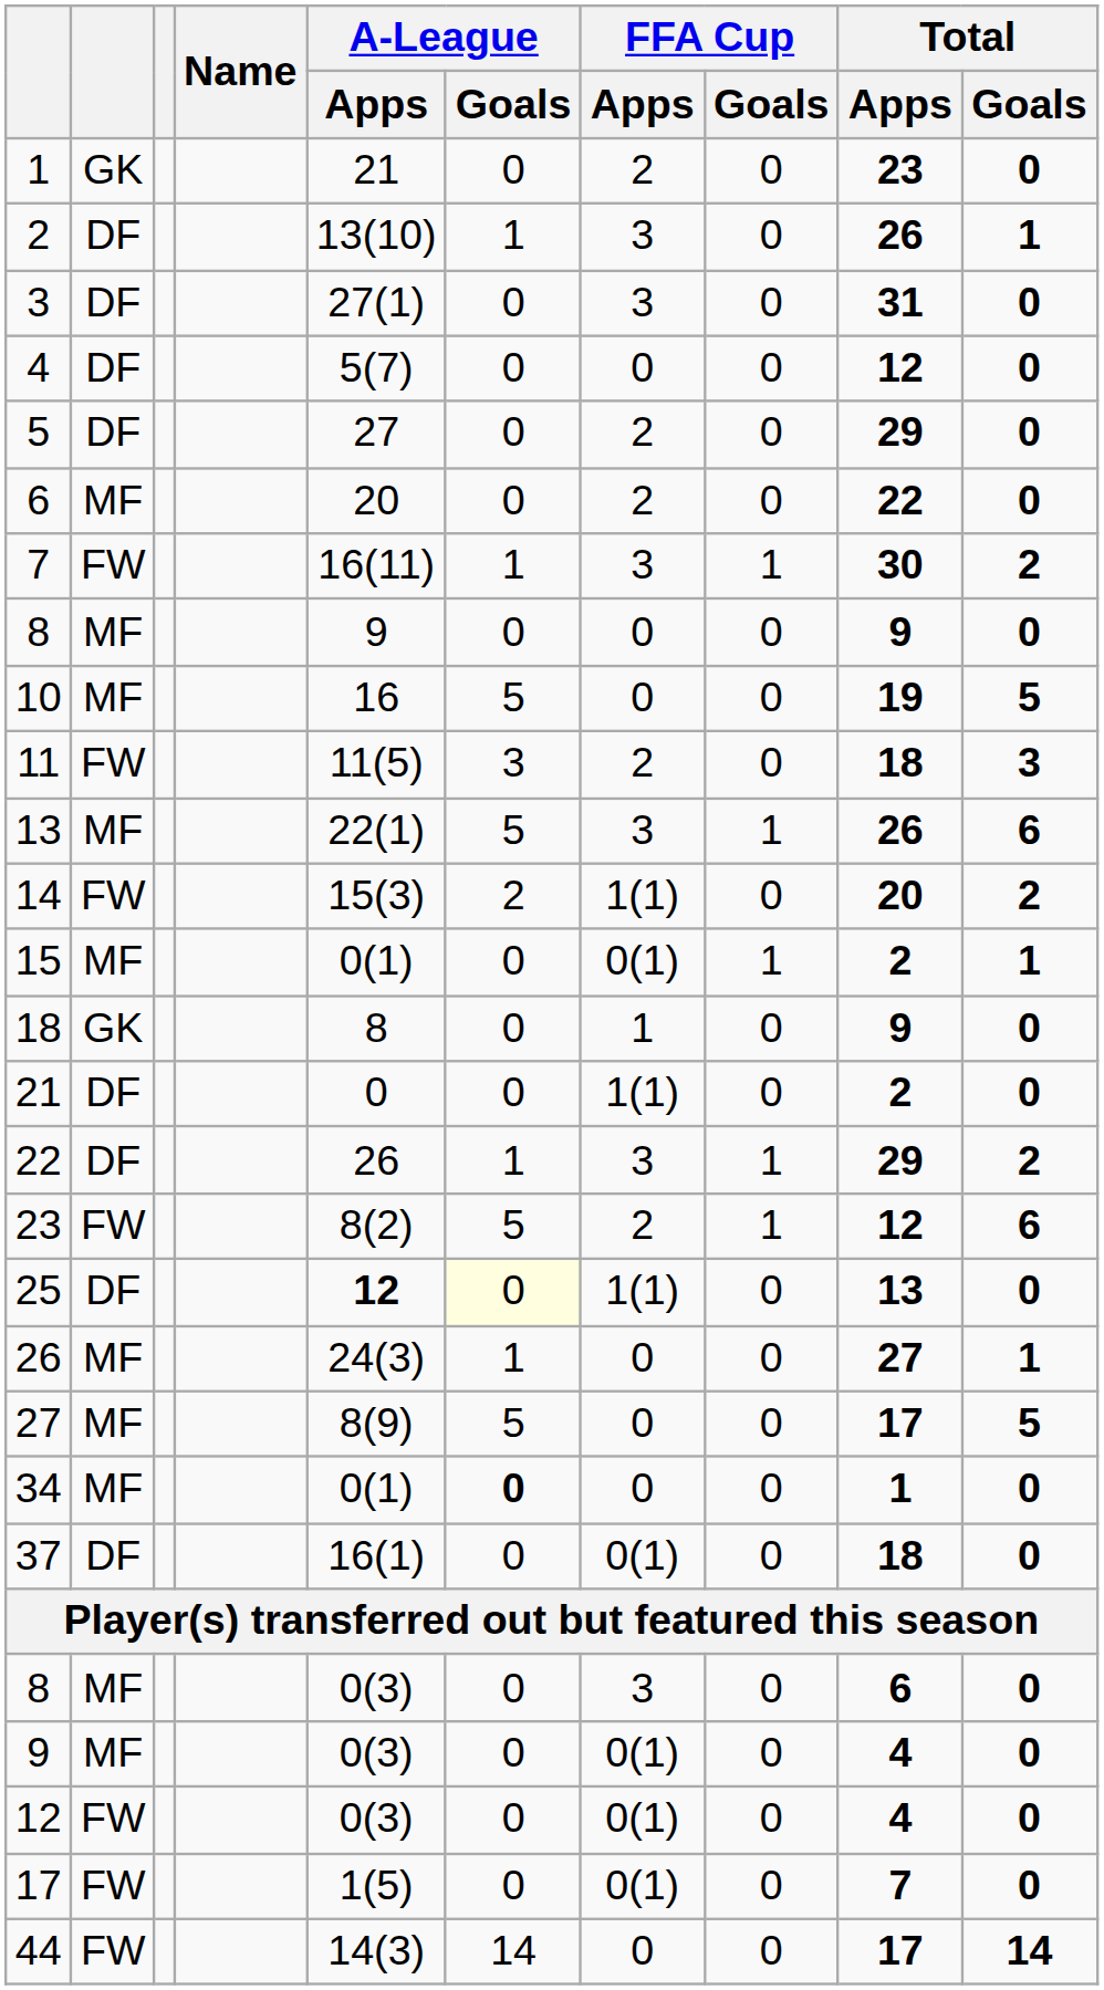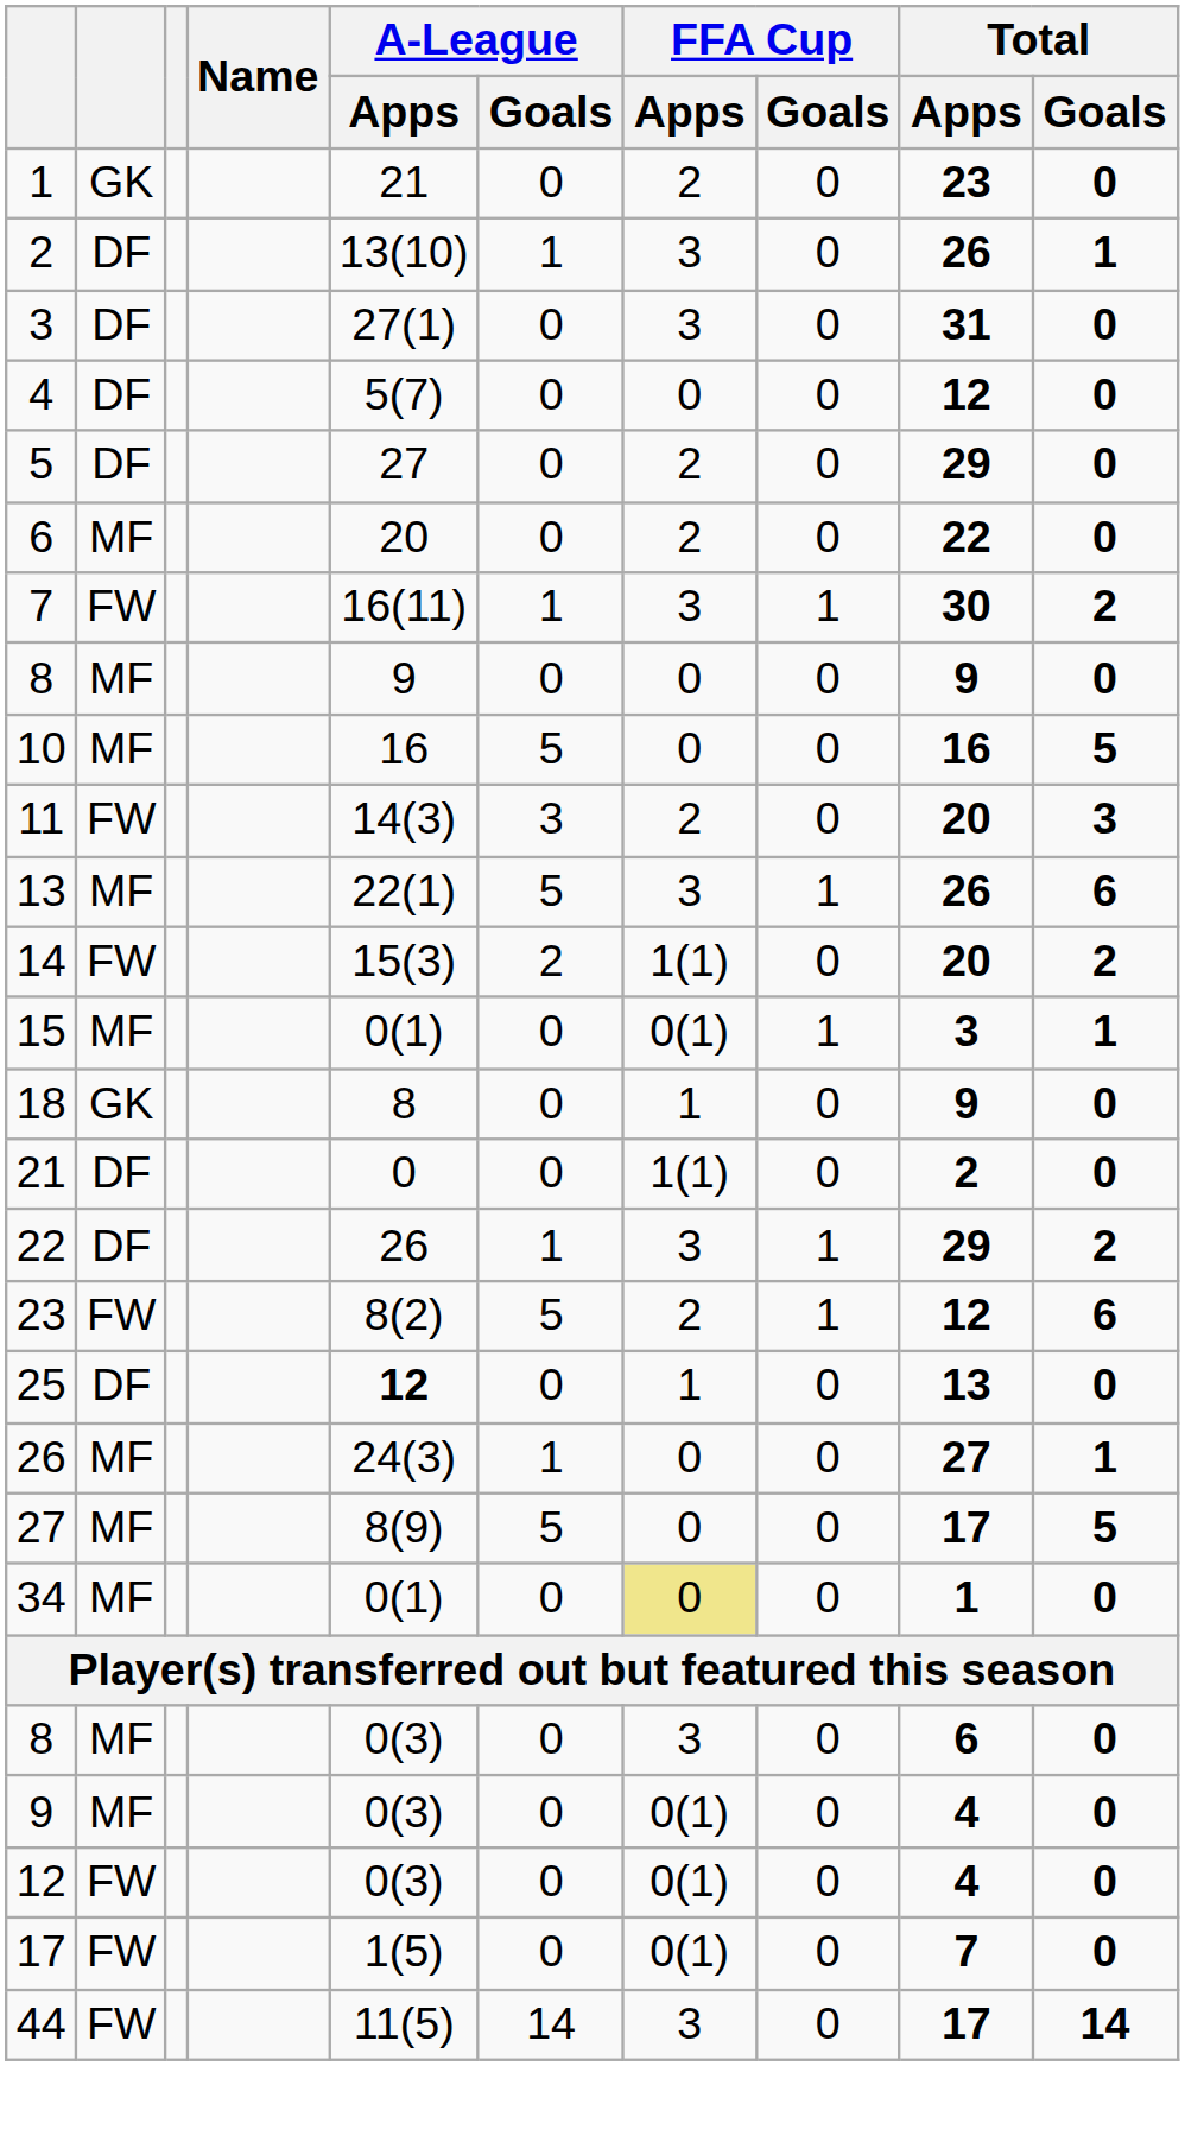 <table class="wikitable sortable" style="text-align:center">
 <tr>
 <th rowspan="2"></th>
 <th rowspan="2"></th>
 <th rowspan="2"></th>
 <th rowspan="2">Name</th>
 <th colspan="2"><a href='#'>A-League</a></th>
 <th colspan="2"><a href='#'>FFA Cup</a></th>
 <th colspan="2">Total</th>
 </tr>
 <tr>
 <th>Apps</th>
 <th>Goals</th>
 <th>Apps</th>
 <th>Goals</th>
 <th>Apps</th>
 <th>Goals</th>
 </tr>
 <tr>
 <td>1</td>
 <td>GK</td>
 <td></td>
 <td align="left"></td>
 <td>21</td>
 <td>0</td>
 <td>2</td>
 <td>0</td>
 <td><strong>23</strong></td>
 <td><strong>0</strong></td>
 </tr>
 <tr>
 <td>2</td>
 <td>DF</td>
 <td></td>
 <td align="left"></td>
 <td>13(10)</td>
 <td>1</td>
 <td>3</td>
 <td>0</td>
 <td><strong>26</strong></td>
 <td><strong>1</strong></td>
 </tr>
 <tr>
 <td>3</td>
 <td>DF</td>
 <td></td>
 <td align="left"></td>
 <td>27(1)</td>
 <td>0</td>
 <td>3</td>
 <td>0</td>
 <td><strong>31</strong></td>
 <td><strong>0</strong></td>
 </tr>
 <tr>
 <td>4</td>
 <td>DF</td>
 <td></td>
 <td align="left"></td>
 <td>5(7)</td>
 <td>0</td>
 <td>0</td>
 <td>0</td>
 <td><strong>12</strong></td>
 <td><strong>0</strong></td>
 </tr>
 <tr>
 <td>5</td>
 <td>DF</td>
 <td></td>
 <td align="left"></td>
 <td>27</td>
 <td>0</td>
 <td>2</td>
 <td>0</td>
 <td><strong>29</strong></td>
 <td><strong>0</strong></td>
 </tr>
 <tr>
 <td>6</td>
 <td>MF</td>
 <td></td>
 <td align="left"></td>
 <td>20</td>
 <td>0</td>
 <td>2</td>
 <td>0</td>
 <td><strong>22</strong></td>
 <td><strong>0</strong></td>
 </tr>
 <tr>
 <td>7</td>
 <td>FW</td>
 <td></td>
 <td align="left"></td>
 <td>16(11)</td>
 <td>1</td>
 <td>3</td>
 <td>1</td>
 <td><strong>30</strong></td>
 <td><strong>2</strong></td>
 </tr>
 <tr>
 <td>8</td>
 <td>MF</td>
 <td></td>
 <td align="left"></td>
 <td>9</td>
 <td>0</td>
 <td>0</td>
 <td>0</td>
 <td><strong>9</strong></td>
 <td><strong>0</strong></td>
 </tr>
 <tr>
 <td>10</td>
 <td>MF</td>
 <td></td>
 <td align="left"></td>
 <td>16</td>
 <td>5</td>
 <td>0</td>
 <td>0</td>
-<td><strong>19</strong></td>
+<td><strong>16</strong></td>
 <td><strong>5</strong></td>
 </tr>
 <tr>
 <td>11</td>
 <td>FW</td>
 <td></td>
 <td align="left"></td>
-<td>11(5)</td>
+<td>14(3)</td>
 <td>3</td>
 <td>2</td>
 <td>0</td>
-<td><strong>18</strong></td>
+<td><strong>20</strong></td>
 <td><strong>3</strong></td>
 </tr>
 <tr>
 <td>13</td>
 <td>MF</td>
 <td></td>
 <td align="left"></td>
 <td>22(1)</td>
 <td>5</td>
 <td>3</td>
 <td>1</td>
 <td><strong>26</strong></td>
 <td><strong>6</strong></td>
 </tr>
 <tr>
 <td>14</td>
 <td>FW</td>
 <td></td>
 <td align="left"></td>
 <td>15(3)</td>
 <td>2</td>
 <td>1(1)</td>
 <td>0</td>
 <td><strong>20</strong></td>
 <td><strong>2</strong></td>
 </tr>
 <tr>
 <td>15</td>
 <td>MF</td>
 <td></td>
 <td align="left"></td>
 <td>0(1)</td>
 <td>0</td>
 <td>0(1)</td>
 <td>1</td>
-<td><strong>2</strong></td>
+<td><strong>3</strong></td>
 <td><strong>1</strong></td>
 </tr>
 <tr>
 <td>18</td>
 <td>GK</td>
 <td></td>
 <td align="left"></td>
 <td>8</td>
 <td>0</td>
 <td>1</td>
 <td>0</td>
 <td><strong>9</strong></td>
 <td><strong>0</strong></td>
 </tr>
 <tr>
 <td>21</td>
 <td>DF</td>
 <td></td>
 <td align="left"></td>
 <td>0</td>
 <td>0</td>
 <td>1(1)</td>
 <td>0</td>
 <td><strong>2</strong></td>
 <td><strong>0</strong></td>
 </tr>
 <tr>
 <td>22</td>
 <td>DF</td>
 <td></td>
 <td align="left"></td>
 <td>26</td>
 <td>1</td>
 <td>3</td>
 <td>1</td>
 <td><strong>29</strong></td>
 <td><strong>2</strong></td>
 </tr>
 <tr>
 <td>23</td>
 <td>FW</td>
 <td></td>
 <td align="left"></td>
 <td>8(2)</td>
 <td>5</td>
 <td>2</td>
 <td>1</td>
 <td><strong>12</strong></td>
 <td><strong>6</strong></td>
 </tr>
 <tr>
 <td>25</td>
 <td>DF</td>
 <td></td>
 <td align="left"></td>
 <td><strong>12</strong></td>
-<td style="background: lightyellow;">0</td>
-<td>1(1)</td>
+<td>0</td>
+<td>1</td>
 <td>0</td>
 <td><strong>13</strong></td>
 <td><strong>0</strong></td>
 </tr>
 <tr>
 <td>26</td>
 <td>MF</td>
 <td></td>
 <td align="left"></td>
 <td>24(3)</td>
 <td>1</td>
 <td>0</td>
 <td>0</td>
 <td><strong>27</strong></td>
 <td><strong>1</strong></td>
 </tr>
 <tr>
 <td>27</td>
 <td>MF</td>
 <td></td>
 <td align="left"></td>
 <td>8(9)</td>
 <td>5</td>
 <td>0</td>
 <td>0</td>
 <td><strong>17</strong></td>
 <td><strong>5</strong></td>
 </tr>
 <tr>
 <td>34</td>
 <td>MF</td>
 <td></td>
 <td align="left"></td>
 <td>0(1)</td>
-<td><strong>0</strong></td>
 <td>0</td>
+<td style="background: khaki;">0</td>
 <td>0</td>
 <td><strong>1</strong></td>
-<td><strong>0</strong></td>
-</tr>
-<tr>
-<td>37</td>
-<td>DF</td>
-<td></td>
-<td align="left"></td>
-<td>16(1)</td>
-<td>0</td>
-<td>0(1)</td>
-<td>0</td>
-<td><strong>18</strong></td>
 <td><strong>0</strong></td>
 </tr>
 <tr>
 <th colspan="10">Player(s) transferred out but featured this season</th>
 </tr>
 <tr>
 <td>8</td>
 <td>MF</td>
 <td></td>
 <td align="left"></td>
 <td>0(3)</td>
 <td>0</td>
 <td>3</td>
 <td>0</td>
 <td><strong>6</strong></td>
 <td><strong>0</strong></td>
 </tr>
 <tr>
 <td>9</td>
 <td>MF</td>
 <td></td>
 <td align="left"></td>
 <td>0(3)</td>
 <td>0</td>
 <td>0(1)</td>
 <td>0</td>
 <td><strong>4</strong></td>
 <td><strong>0</strong></td>
 </tr>
 <tr>
 <td>12</td>
 <td>FW</td>
 <td></td>
 <td align="left"></td>
 <td>0(3)</td>
 <td>0</td>
 <td>0(1)</td>
 <td>0</td>
 <td><strong>4</strong></td>
 <td><strong>0</strong></td>
 </tr>
 <tr>
 <td>17</td>
 <td>FW</td>
 <td></td>
 <td align="left"></td>
 <td>1(5)</td>
 <td>0</td>
 <td>0(1)</td>
 <td>0</td>
 <td><strong>7</strong></td>
 <td><strong>0</strong></td>
 </tr>
 <tr>
 <td>44</td>
 <td>FW</td>
 <td></td>
 <td align="left"></td>
-<td>14(3)</td>
+<td>11(5)</td>
 <td>14</td>
-<td>0</td>
+<td>3</td>
 <td>0</td>
 <td><strong>17</strong></td>
 <td><strong>14</strong></td>
 </tr>
 </table>
